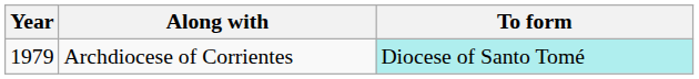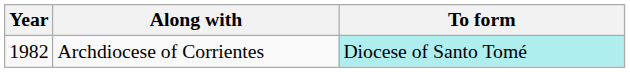 <table class="wikitable">
 <tr>
 <th>Year</th>
 <th width="225">Along with</th>
 <th width="225">To form</th>
 </tr>
 <tr valign="top">
-<td>1979</td>
+<td>1982</td>
 <td>Archdiocese of Corrientes</td>
 <td style="background: paleturquoise;">Diocese of Santo Tomé</td>
 </tr>
 </table>
